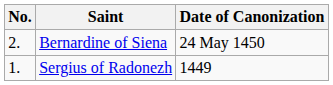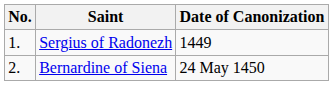 <table class="wikitable">
 <tr>
 <th>No.</th>
 <th>Saint</th>
 <th>Date of Canonization</th>
 </tr>
 <tr>
+<td>1.</td>
+<td><a href='#'>Sergius of Radonezh</a></td>
+<td>1449</td>
+</tr>
+<tr>
 <td>2.</td>
 <td><a href='#'>Bernardine of Siena</a></td>
 <td>24 May 1450</td>
 </tr>
-<tr>
-<td>1.</td>
-<td><a href='#'>Sergius of Radonezh</a></td>
-<td>1449</td>
-</tr>
 </table>
